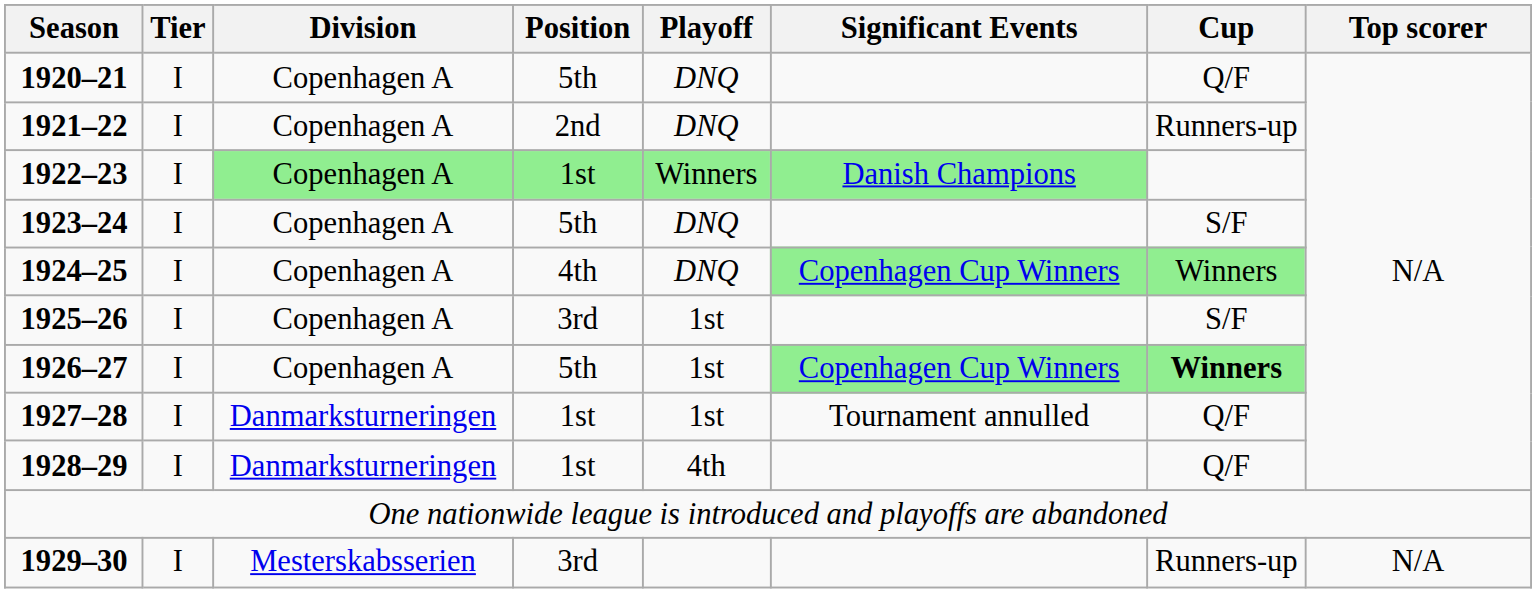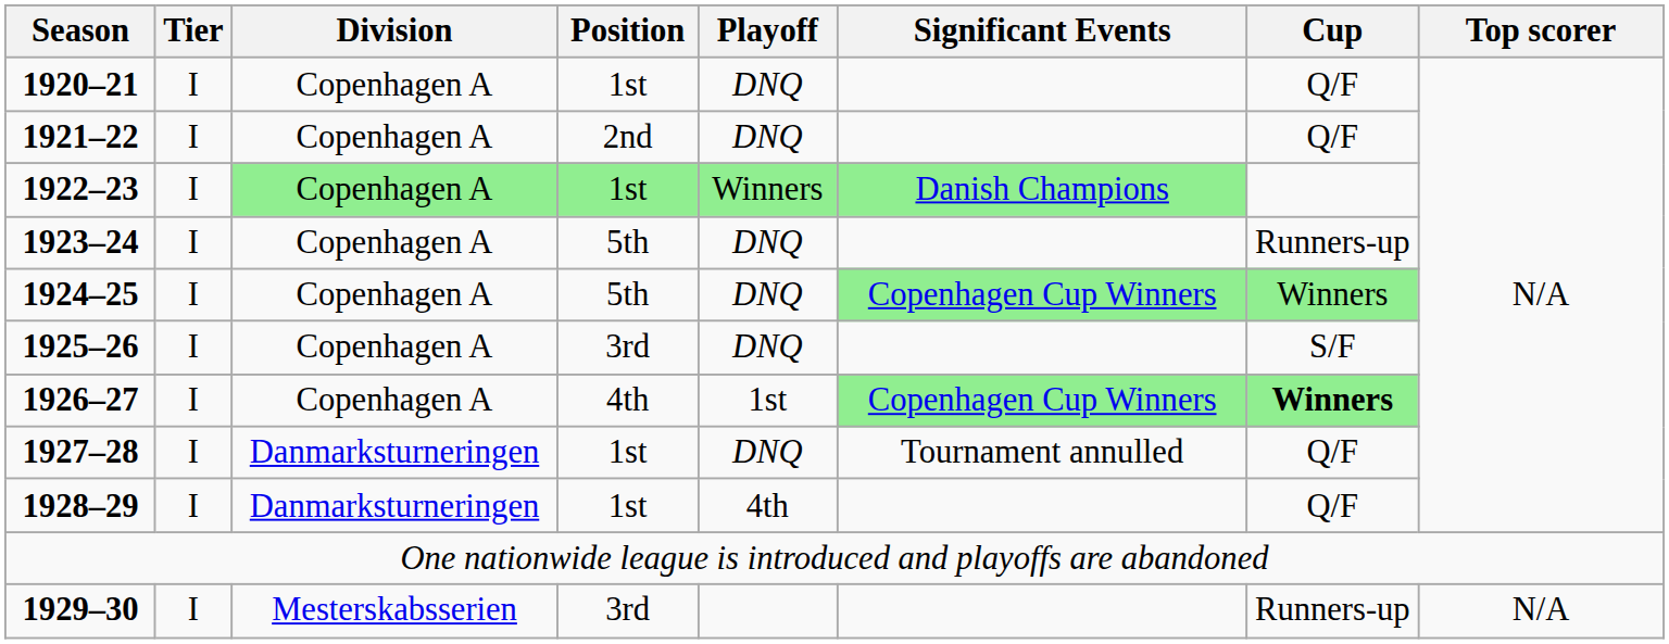 <table class="wikitable"  style="text-align:center; width:800px;">
 <tr>
 <th style="width:65px;">Season</th>
 <th style="width:25px;">Tier</th>
 <th style="width:150px;">Division</th>
 <th style="width:60px;">Position</th>
 <th style="width:60px;">Playoff</th>
 <th style="width:190px;">Significant Events</th>
 <th style="width:75px;">Cup</th>
 <th colspan="2" style="width:180px;">Top scorer</th>
 </tr>
 <tr>
 <td><strong>1920–21</strong></td>
 <td>I</td>
 <td>Copenhagen A</td>
-<td>5th</td>
+<td>1st</td>
 <td><em>DNQ</em></td>
 <td></td>
 <td>Q/F</td>
 <td colspan=2 rowspan=9>N/A</td>
 </tr>
 <tr>
 <td><strong>1921–22</strong></td>
 <td>I</td>
 <td>Copenhagen A</td>
 <td>2nd</td>
 <td><em>DNQ</em></td>
 <td></td>
-<td>Runners-up</td>
+<td>Q/F</td>
 </tr>
 <tr>
 <td><strong>1922–23</strong></td>
 <td>I</td>
 <td style="background: #90EE90;">Copenhagen A</td>
 <td style="background: #90EE90;">1st</td>
 <td style="background: #90EE90;">Winners</td>
 <td style="background: #90EE90;"><a href='#'>Danish Champions</a></td>
 </tr>
 <tr>
 <td><strong>1923–24</strong></td>
 <td>I</td>
 <td>Copenhagen A</td>
 <td>5th</td>
 <td><em>DNQ</em></td>
 <td></td>
-<td>S/F</td>
+<td>Runners-up</td>
 </tr>
 <tr>
 <td><strong>1924–25</strong></td>
 <td>I</td>
 <td>Copenhagen A</td>
-<td>4th</td>
+<td>5th</td>
 <td><em>DNQ</em></td>
 <td style="background: #90EE90;"><a href='#'>Copenhagen Cup Winners</a></td>
 <td style="background: #90EE90;">Winners</td>
 </tr>
 <tr>
 <td><strong>1925–26</strong></td>
 <td>I</td>
 <td>Copenhagen A</td>
 <td>3rd</td>
-<td>1st</td>
+<td><em>DNQ</em></td>
 <td></td>
 <td>S/F</td>
 </tr>
 <tr>
 <td><strong>1926–27</strong></td>
 <td>I</td>
 <td>Copenhagen A</td>
-<td>5th</td>
+<td>4th</td>
 <td>1st</td>
 <td style="background: #90EE90;"><a href='#'>Copenhagen Cup Winners</a></td>
 <td style="background: #90EE90;"><strong>Winners</strong></td>
 </tr>
 <tr>
 <td><strong>1927–28</strong></td>
 <td>I</td>
 <td><a href='#'>Danmarksturneringen</a></td>
 <td>1st</td>
-<td>1st</td>
+<td><em>DNQ</em></td>
 <td>Tournament annulled</td>
 <td>Q/F</td>
 </tr>
 <tr>
 <td><strong>1928–29</strong></td>
 <td>I</td>
 <td><a href='#'>Danmarksturneringen</a></td>
 <td>1st</td>
 <td>4th</td>
 <td></td>
 <td>Q/F</td>
 </tr>
 <tr>
 <td colspan="16" style="text-align:center;"><em>One nationwide league is introduced and playoffs are abandoned</em></td>
 </tr>
 <tr>
 <td><strong>1929–30</strong></td>
 <td>I</td>
 <td><a href='#'>Mesterskabsserien</a></td>
 <td>3rd</td>
 <td></td>
 <td></td>
 <td>Runners-up</td>
 <td colspan=2 rowspan=7>N/A</td>
 </tr>
 </table>
